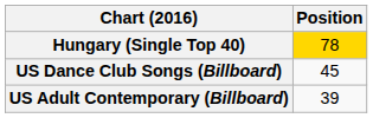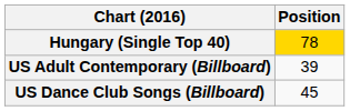 <table class="wikitable sortable plainrowheaders" style="text-align:center">
 <tr>
 <th scope="col">Chart (2016)</th>
 <th scope="col">Position</th>
 </tr>
 <tr>
 <th scope="row">Hungary (Single Top 40)</th>
 <td style="background: gold;">78</td>
 </tr>
 <tr>
+<th scope="row">US Adult Contemporary (<em>Billboard</em>)</th>
+<td>39</td>
+</tr>
+<tr>
 <th scope="row">US Dance Club Songs (<em>Billboard</em>)</th>
 <td>45</td>
 </tr>
-<tr>
-<th scope="row">US Adult Contemporary (<em>Billboard</em>)</th>
-<td>39</td>
-</tr>
 </table>
